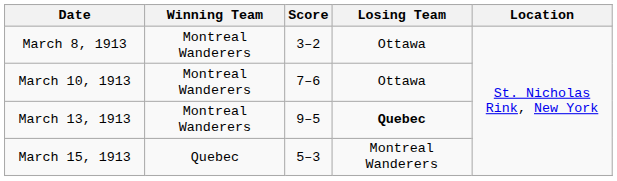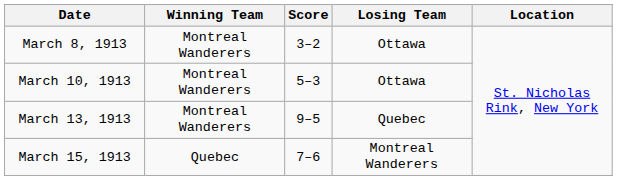 <table class="wikitable" style="text-align:center;">
 <tr>
 <th style="width:10em">Date</th>
 <th style="width:10em">Winning Team</th>
 <th style="width:3em">Score</th>
 <th style="width:10em">Losing Team</th>
 <th style="width:10em">Location</th>
 </tr>
 <tr>
 <td>March 8, 1913</td>
 <td>Montreal Wanderers</td>
 <td>3–2</td>
 <td>Ottawa</td>
 <td rowspan="4"><a href='#'>St. Nicholas Rink</a>, <a href='#'>New York</a></td>
 </tr>
 <tr>
 <td>March 10, 1913</td>
 <td>Montreal Wanderers</td>
-<td>7–6</td>
+<td>5–3</td>
 <td>Ottawa</td>
 </tr>
 <tr>
 <td>March 13, 1913</td>
 <td>Montreal Wanderers</td>
 <td>9–5</td>
-<td><strong>Quebec</strong></td>
+<td>Quebec</td>
 </tr>
 <tr>
 <td>March 15, 1913</td>
 <td>Quebec</td>
-<td>5–3</td>
+<td>7–6</td>
 <td>Montreal Wanderers</td>
 </tr>
 </table>
